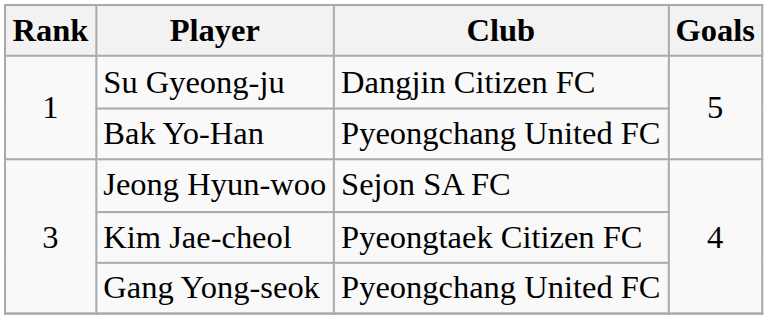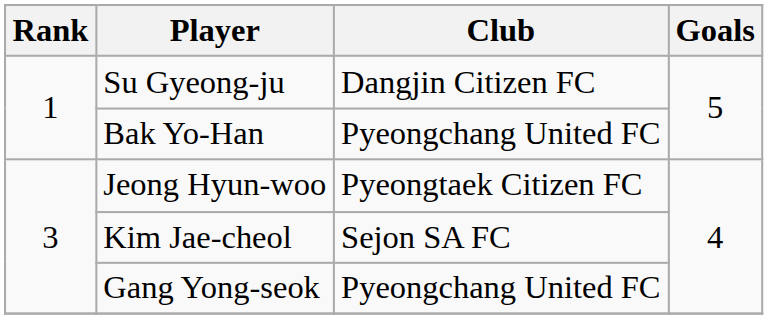 <table class="wikitable" style="text-align:center">
 <tr>
 <th>Rank</th>
 <th>Player</th>
 <th>Club</th>
 <th>Goals</th>
 </tr>
 <tr>
 <td rowspan="2">1</td>
 <td align="left"> Su Gyeong-ju</td>
 <td align="left">Dangjin Citizen FC</td>
 <td rowspan="2">5</td>
 </tr>
 <tr>
 <td align="left"> Bak Yo-Han</td>
 <td align="left">Pyeongchang United FC</td>
 </tr>
 <tr>
 <td rowspan="3">3</td>
 <td align="left"> Jeong Hyun-woo</td>
-<td align="left">Sejon SA FC</td>
+<td align="left">Pyeongtaek Citizen FC</td>
 <td rowspan="3">4</td>
 </tr>
 <tr>
 <td align="left"> Kim Jae-cheol</td>
-<td align="left">Pyeongtaek Citizen FC</td>
+<td align="left">Sejon SA FC</td>
 </tr>
 <tr>
 <td align="left"> Gang Yong-seok</td>
 <td align="left">Pyeongchang United FC</td>
 </tr>
 <tr>
 </tr>
 </table>
